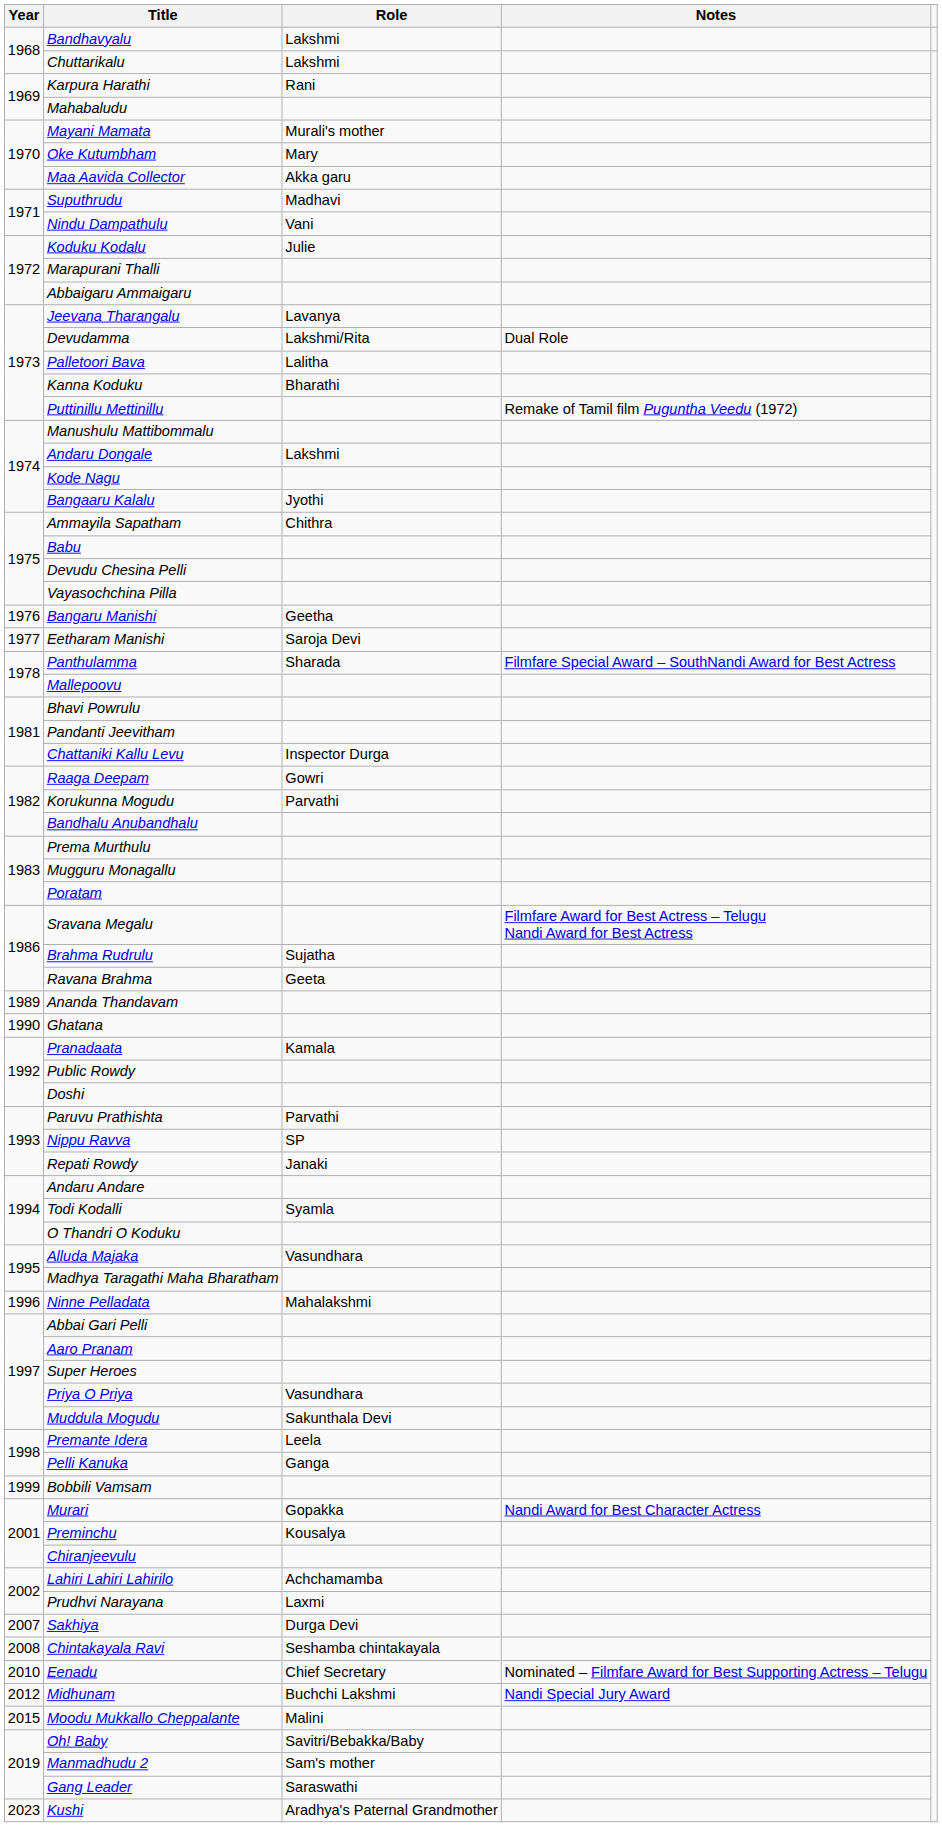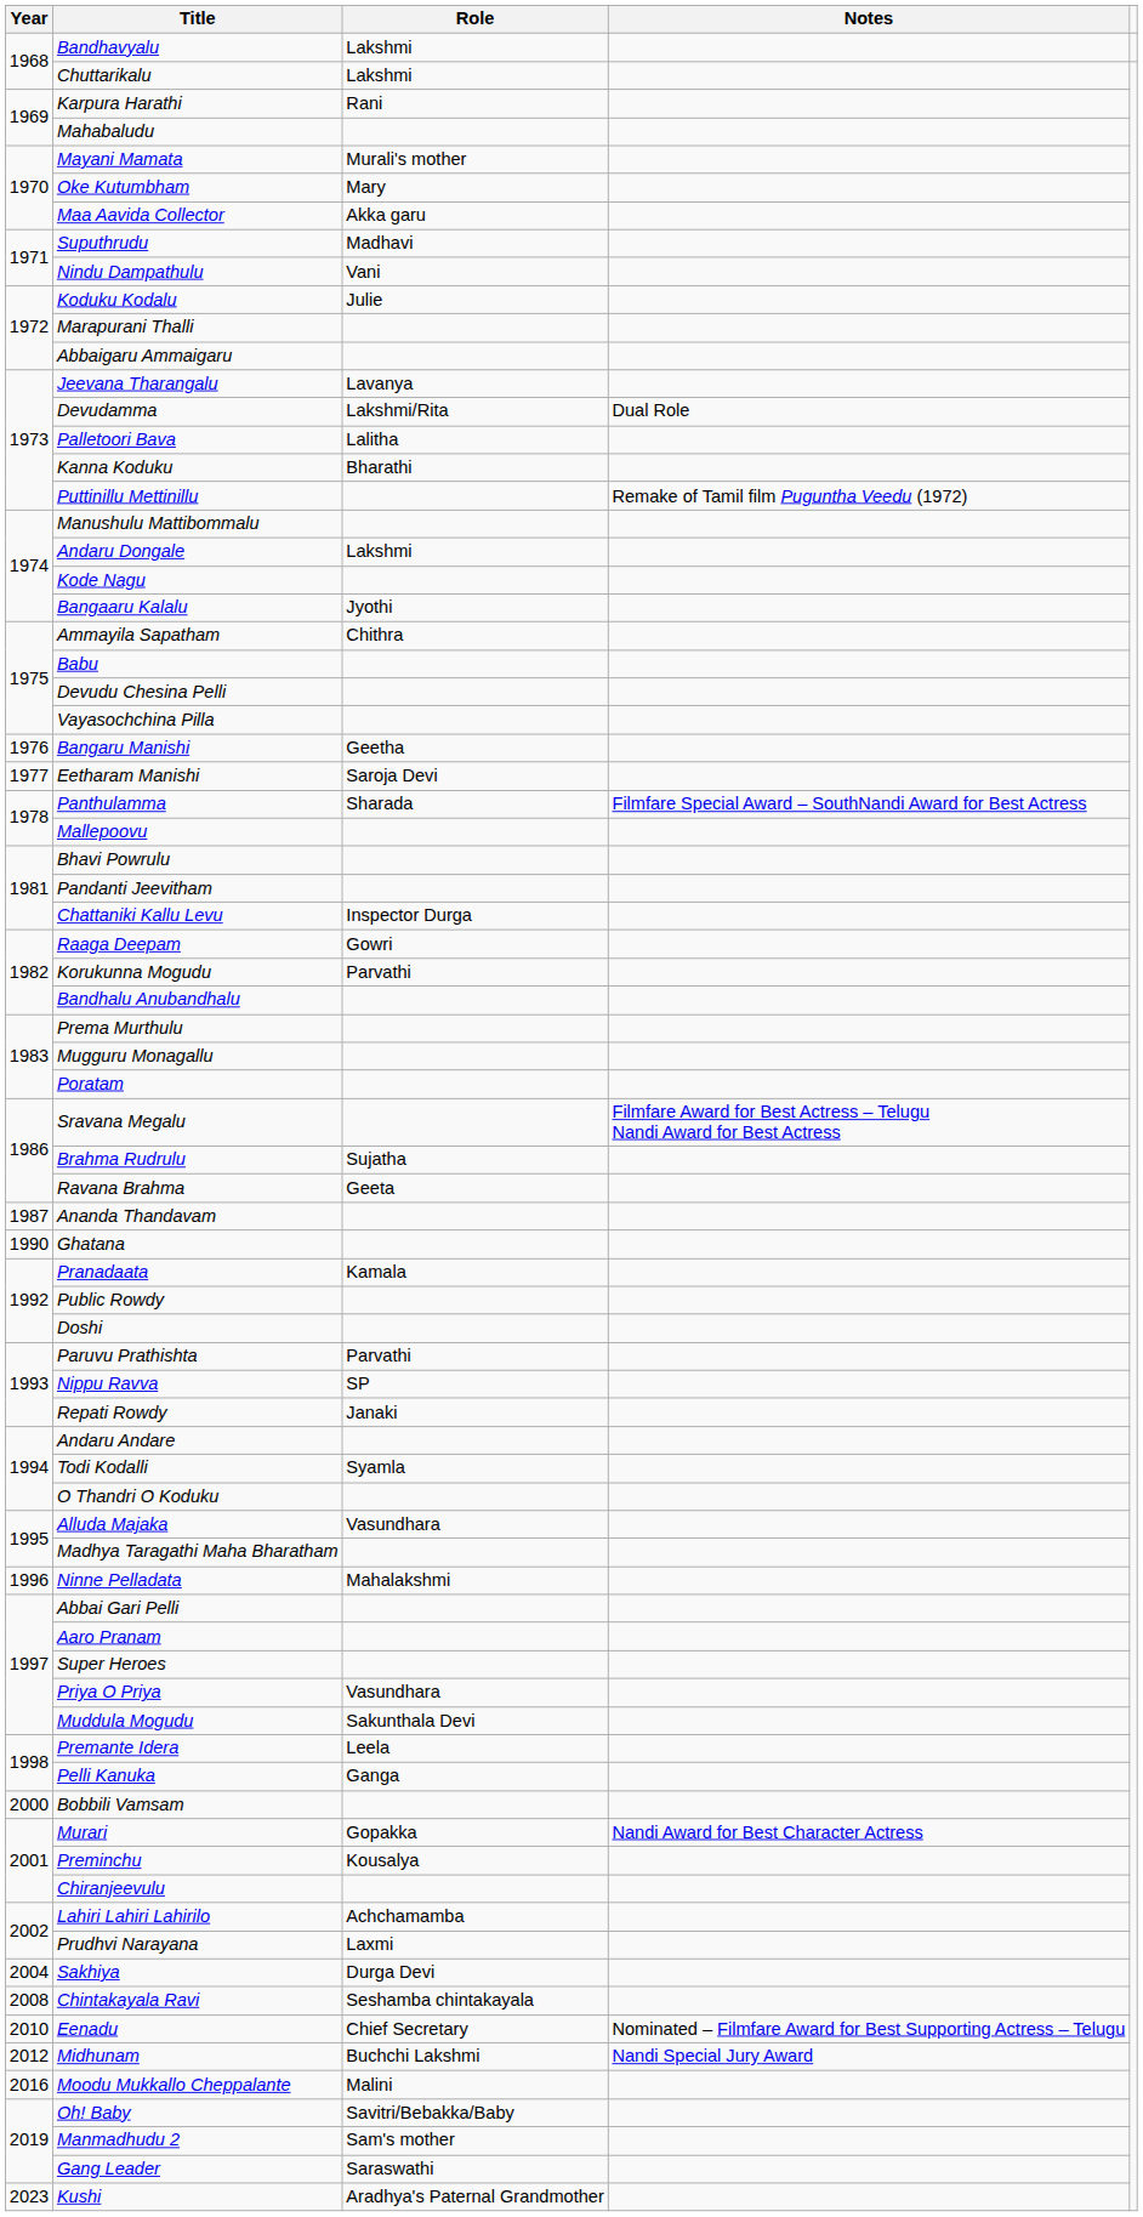 <table class="wikitable sortable">
 <tr>
 <th scope="col">Year</th>
 <th scope="col">Title</th>
 <th scope="col">Role</th>
 <th scope="col" class="unsortable">Notes</th>
 </tr>
 <tr>
 <td rowspan="2">1968</td>
 <td><em><a href='#'>Bandhavyalu</a></em></td>
 <td>Lakshmi</td>
 <td></td>
 <td></td>
 </tr>
 <tr>
 <td><em>Chuttarikalu</em></td>
 <td>Lakshmi</td>
 <td></td>
 </tr>
 <tr>
 <td rowspan="2">1969</td>
 <td><em>Karpura Harathi</em></td>
 <td>Rani</td>
 <td></td>
 </tr>
 <tr>
 <td><em>Mahabaludu</em></td>
 <td></td>
 <td></td>
 </tr>
 <tr>
 <td rowspan="3">1970</td>
 <td><em><a href='#'>Mayani Mamata</a></em></td>
 <td>Murali's mother</td>
 <td></td>
 </tr>
 <tr>
 <td><em><a href='#'>Oke Kutumbham</a></em></td>
 <td>Mary</td>
 <td></td>
 </tr>
 <tr>
 <td><em><a href='#'>Maa Aavida Collector</a></em></td>
 <td>Akka garu</td>
 <td></td>
 </tr>
 <tr>
 <td rowspan="2">1971</td>
 <td><em><a href='#'>Suputhrudu</a></em></td>
 <td>Madhavi</td>
 <td></td>
 </tr>
 <tr>
 <td><em><a href='#'>Nindu Dampathulu</a></em></td>
 <td>Vani</td>
 <td></td>
 </tr>
 <tr>
 <td rowspan="3">1972</td>
 <td><em><a href='#'>Koduku Kodalu</a></em></td>
 <td>Julie</td>
 <td></td>
 </tr>
 <tr>
 <td><em>Marapurani Thalli</em></td>
 <td></td>
 <td></td>
 </tr>
 <tr>
 <td><em>Abbaigaru Ammaigaru</em></td>
 <td></td>
 <td></td>
 </tr>
 <tr>
 <td rowspan="5">1973</td>
 <td><em><a href='#'>Jeevana Tharangalu</a></em></td>
 <td>Lavanya</td>
 <td></td>
 </tr>
 <tr>
 <td><em>Devudamma</em></td>
 <td>Lakshmi/Rita</td>
 <td>Dual Role</td>
 </tr>
 <tr>
 <td><em><a href='#'>Palletoori Bava</a></em></td>
 <td>Lalitha</td>
 <td></td>
 </tr>
 <tr>
 <td><em>Kanna Koduku</em></td>
 <td>Bharathi</td>
 <td></td>
 </tr>
 <tr>
 <td><em><a href='#'>Puttinillu Mettinillu</a></em></td>
 <td></td>
 <td>Remake of Tamil film <em><a href='#'>Puguntha Veedu</a></em> (1972)</td>
 </tr>
 <tr>
 <td rowspan="4">1974</td>
 <td><em>Manushulu Mattibommalu</em></td>
 <td></td>
 <td></td>
 </tr>
 <tr>
 <td><em><a href='#'>Andaru Dongale</a></em></td>
 <td>Lakshmi</td>
 <td></td>
 </tr>
 <tr>
 <td><em><a href='#'>Kode Nagu</a></em></td>
 <td></td>
 <td></td>
 </tr>
 <tr>
 <td><em><a href='#'>Bangaaru Kalalu</a></em></td>
 <td>Jyothi</td>
 <td></td>
 </tr>
 <tr>
 <td rowspan="4">1975</td>
 <td><em>Ammayila Sapatham</em></td>
 <td>Chithra</td>
 <td></td>
 </tr>
 <tr>
 <td><em><a href='#'>Babu</a></em></td>
 <td></td>
 <td></td>
 </tr>
 <tr>
 <td><em>Devudu Chesina Pelli</em></td>
 <td></td>
 <td></td>
 </tr>
 <tr>
 <td><em>Vayasochchina Pilla</em></td>
 <td></td>
 <td></td>
 </tr>
 <tr>
 <td>1976</td>
 <td><em><a href='#'>Bangaru Manishi</a></em></td>
 <td>Geetha</td>
 <td></td>
 </tr>
 <tr>
 <td>1977</td>
 <td><em>Eetharam Manishi</em></td>
 <td>Saroja Devi</td>
 <td></td>
 </tr>
 <tr>
 <td rowspan="2">1978</td>
 <td><em><a href='#'>Panthulamma</a></em></td>
 <td>Sharada</td>
 <td><a href='#'>Filmfare Special Award – South</a><a href='#'>Nandi Award for Best Actress</a> </td>
 </tr>
 <tr>
 <td><em><a href='#'>Mallepoovu</a></em></td>
 <td></td>
 <td></td>
 </tr>
 <tr>
 <td rowspan="3">1981</td>
 <td><em>Bhavi Powrulu</em></td>
 <td></td>
 <td></td>
 </tr>
 <tr>
 <td><em>Pandanti Jeevitham</em></td>
 <td></td>
 <td></td>
 </tr>
 <tr>
 <td><em><a href='#'>Chattaniki Kallu Levu</a></em></td>
 <td>Inspector Durga</td>
 <td></td>
 </tr>
 <tr>
 <td rowspan="3">1982</td>
 <td><em><a href='#'>Raaga Deepam</a></em></td>
 <td>Gowri</td>
 <td></td>
 </tr>
 <tr>
 <td><em>Korukunna Mogudu</em></td>
 <td>Parvathi</td>
 <td></td>
 </tr>
 <tr>
 <td><em><a href='#'>Bandhalu Anubandhalu</a></em></td>
 <td></td>
 <td></td>
 </tr>
 <tr>
 <td rowspan="3">1983</td>
 <td><em>Prema Murthulu</em></td>
 <td></td>
 <td></td>
 </tr>
 <tr>
 <td><em>Mugguru Monagallu</em></td>
 <td></td>
 <td></td>
 </tr>
 <tr>
 <td><em><a href='#'>Poratam</a></em></td>
 <td></td>
 <td></td>
 </tr>
 <tr>
 <td rowspan="3">1986</td>
 <td><em>Sravana Megalu</em></td>
 <td></td>
 <td><a href='#'>Filmfare Award for Best Actress – Telugu</a><br><a href='#'>Nandi Award for Best Actress</a></td>
 </tr>
 <tr>
 <td><em><a href='#'>Brahma Rudrulu</a></em></td>
 <td>Sujatha</td>
 <td></td>
 </tr>
 <tr>
 <td><em>Ravana Brahma</em></td>
 <td>Geeta</td>
 <td></td>
 </tr>
 <tr>
-<td>1989</td>
+<td>1987</td>
 <td><em>Ananda Thandavam</em></td>
 <td></td>
 <td></td>
 </tr>
 <tr>
 <td>1990</td>
 <td><em>Ghatana</em></td>
 <td></td>
 <td></td>
 </tr>
 <tr>
 <td rowspan="3">1992</td>
 <td><em><a href='#'>Pranadaata</a></em></td>
 <td>Kamala</td>
 <td></td>
 </tr>
 <tr>
 <td><em>Public Rowdy</em></td>
 <td></td>
 <td></td>
 </tr>
 <tr>
 <td><em>Doshi</em></td>
 <td></td>
 <td></td>
 </tr>
 <tr>
 <td rowspan="3">1993</td>
 <td><em>Paruvu Prathishta</em></td>
 <td>Parvathi</td>
 <td></td>
 </tr>
 <tr>
 <td><em><a href='#'>Nippu Ravva</a></em></td>
 <td>SP</td>
 <td></td>
 </tr>
 <tr>
 <td><em>Repati Rowdy</em></td>
 <td>Janaki</td>
 <td></td>
 </tr>
 <tr>
 <td rowspan="3">1994</td>
 <td><em>Andaru Andare</em></td>
 <td></td>
 <td></td>
 </tr>
 <tr>
 <td><em>Todi Kodalli</em></td>
 <td>Syamla</td>
 <td></td>
 </tr>
 <tr>
 <td><em>O Thandri O Koduku</em></td>
 <td></td>
 <td></td>
 </tr>
 <tr>
 <td rowspan="2">1995</td>
 <td><em><a href='#'>Alluda Majaka</a></em></td>
 <td>Vasundhara</td>
 <td></td>
 </tr>
 <tr>
 <td><em>Madhya Taragathi Maha Bharatham</em></td>
 <td></td>
 <td></td>
 </tr>
 <tr>
 <td>1996</td>
 <td><em><a href='#'>Ninne Pelladata</a></em></td>
 <td>Mahalakshmi</td>
 <td></td>
 </tr>
 <tr>
 <td rowspan="5">1997</td>
 <td><em>Abbai Gari Pelli</em></td>
 <td></td>
 <td></td>
 </tr>
 <tr>
 <td><em><a href='#'>Aaro Pranam</a></em></td>
 <td></td>
 <td></td>
 </tr>
 <tr>
 <td><em>Super Heroes</em></td>
 <td></td>
 <td></td>
 </tr>
 <tr>
 <td><em><a href='#'>Priya O Priya</a></em></td>
 <td>Vasundhara</td>
 <td></td>
 </tr>
 <tr>
 <td><em><a href='#'>Muddula Mogudu</a></em></td>
 <td>Sakunthala Devi</td>
 <td></td>
 </tr>
 <tr>
 <td rowspan="2">1998</td>
 <td><em><a href='#'>Premante Idera</a></em></td>
 <td>Leela</td>
 <td></td>
 </tr>
 <tr>
 <td><em><a href='#'>Pelli Kanuka</a></em></td>
 <td>Ganga</td>
 <td></td>
 </tr>
 <tr>
-<td>1999</td>
+<td>2000</td>
 <td><em>Bobbili Vamsam</em></td>
 <td></td>
 <td></td>
 </tr>
 <tr>
 <td rowspan="3">2001</td>
 <td><em><a href='#'>Murari</a></em></td>
 <td>Gopakka</td>
 <td><a href='#'>Nandi Award for Best Character Actress</a></td>
 </tr>
 <tr>
 <td><em><a href='#'>Preminchu</a></em></td>
 <td>Kousalya</td>
 <td></td>
 </tr>
 <tr>
 <td><em><a href='#'>Chiranjeevulu</a></em></td>
 <td></td>
 <td></td>
 </tr>
 <tr>
 <td rowspan="2">2002</td>
 <td><em><a href='#'>Lahiri Lahiri Lahirilo</a></em></td>
 <td>Achchamamba</td>
 <td></td>
 </tr>
 <tr>
 <td><em>Prudhvi Narayana</em></td>
 <td>Laxmi</td>
 <td></td>
 </tr>
 <tr>
-<td>2007</td>
+<td>2004</td>
 <td><em><a href='#'>Sakhiya</a></em></td>
 <td>Durga Devi</td>
 <td></td>
 </tr>
 <tr>
 <td>2008</td>
 <td><em><a href='#'>Chintakayala Ravi</a></em></td>
 <td>Seshamba chintakayala</td>
 <td></td>
 </tr>
 <tr>
 <td>2010</td>
 <td><em><a href='#'>Eenadu</a></em></td>
 <td>Chief Secretary</td>
 <td>Nominated – <a href='#'>Filmfare Award for Best Supporting Actress – Telugu</a></td>
 </tr>
 <tr>
 <td>2012</td>
 <td><em><a href='#'>Midhunam</a></em></td>
 <td>Buchchi Lakshmi</td>
 <td><a href='#'>Nandi Special Jury Award</a></td>
 </tr>
 <tr>
-<td>2015</td>
+<td>2016</td>
 <td><em><a href='#'>Moodu Mukkallo Cheppalante</a></em></td>
 <td>Malini</td>
 <td></td>
 </tr>
 <tr>
 <td rowspan="3">2019</td>
 <td><em><a href='#'>Oh! Baby</a></em></td>
 <td>Savitri/Bebakka/Baby</td>
 <td></td>
 </tr>
 <tr>
 <td><em><a href='#'>Manmadhudu 2</a></em></td>
 <td>Sam's mother</td>
 <td></td>
 </tr>
 <tr>
 <td><em><a href='#'>Gang Leader</a></em></td>
 <td>Saraswathi</td>
 <td></td>
 </tr>
 <tr>
 <td>2023</td>
 <td><em><a href='#'>Kushi</a></em></td>
 <td>Aradhya's Paternal Grandmother</td>
 <td></td>
 </tr>
 </table>
